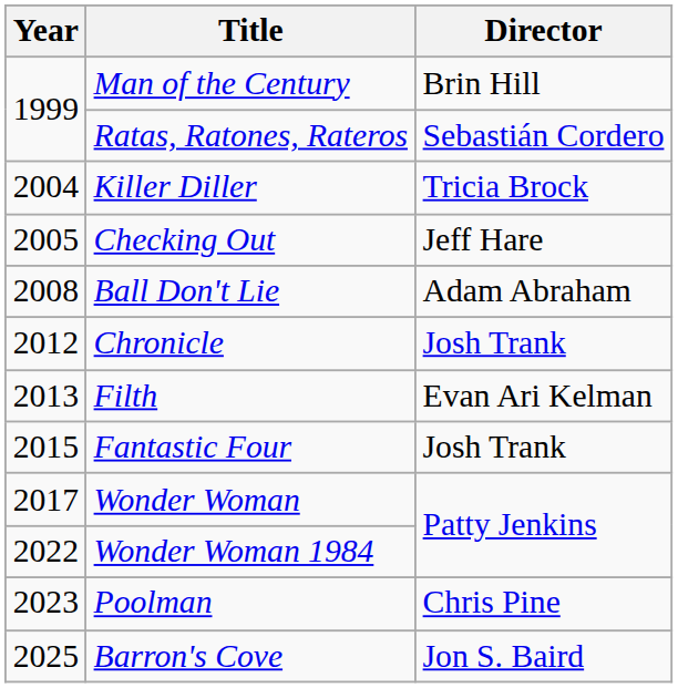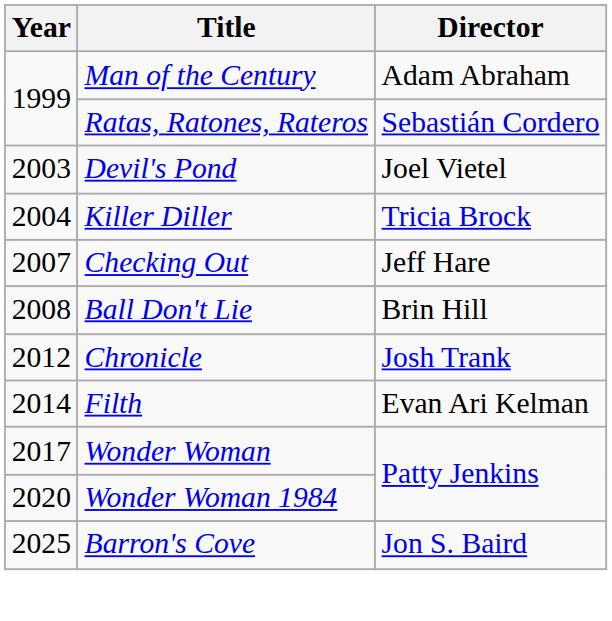 <table class="wikitable plainrowheaders">
 <tr>
 <th>Year</th>
 <th>Title</th>
 <th>Director</th>
 </tr>
 <tr>
 <td rowspan=2>1999</td>
 <td><em><a href='#'>Man of the Century</a></em></td>
-<td>Brin Hill</td>
+<td>Adam Abraham</td>
 </tr>
 <tr>
 <td><em><a href='#'>Ratas, Ratones, Rateros</a></em></td>
 <td><a href='#'>Sebastián Cordero</a></td>
+</tr>
+<tr>
+<td>2003</td>
+<td><em><a href='#'>Devil's Pond</a></em></td>
+<td>Joel Vietel</td>
 </tr>
 <tr>
 <td>2004</td>
 <td><em><a href='#'>Killer Diller</a></em></td>
 <td><a href='#'>Tricia Brock</a></td>
 </tr>
 <tr>
-<td>2005</td>
+<td>2007</td>
 <td><em><a href='#'>Checking Out</a></em></td>
 <td>Jeff Hare</td>
 </tr>
 <tr>
 <td>2008</td>
 <td><em><a href='#'>Ball Don't Lie</a></em></td>
-<td>Adam Abraham</td>
+<td>Brin Hill</td>
 </tr>
 <tr>
 <td>2012</td>
 <td><em><a href='#'>Chronicle</a></em></td>
 <td><a href='#'>Josh Trank</a></td>
 </tr>
 <tr>
-<td>2013</td>
+<td>2014</td>
 <td><em><a href='#'>Filth</a></em></td>
 <td>Evan Ari Kelman</td>
-</tr>
-<tr>
-<td>2015</td>
-<td><em><a href='#'>Fantastic Four</a></em></td>
-<td>Josh Trank</td>
 </tr>
 <tr>
 <td>2017</td>
 <td><em><a href='#'>Wonder Woman</a></em></td>
 <td rowspan=2><a href='#'>Patty Jenkins</a></td>
 </tr>
 <tr>
-<td>2022</td>
+<td>2020</td>
 <td><em><a href='#'>Wonder Woman 1984</a></em></td>
-</tr>
-<tr>
-<td>2023</td>
-<td><em><a href='#'>Poolman</a></em></td>
-<td><a href='#'>Chris Pine</a></td>
 </tr>
 <tr>
 <td>2025</td>
 <td><em><a href='#'>Barron's Cove</a></em></td>
 <td><a href='#'>Jon S. Baird</a></td>
 </tr>
 </table>
